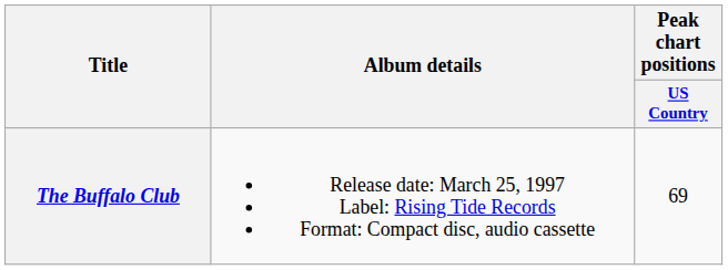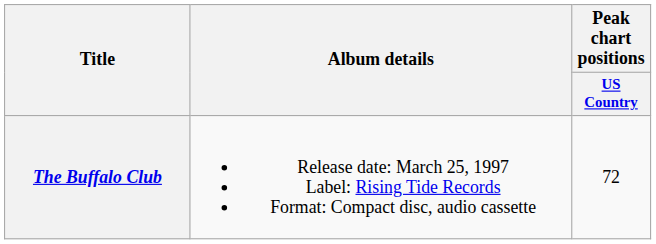 <table class="wikitable plainrowheaders" style="text-align:center;">
 <tr>
 <th rowspan="2" style="width:10em;">Title</th>
 <th rowspan="2" style="width:21em;">Album details</th>
 <th>Peak chart<br>positions</th>
 </tr>
 <tr style="font-size:smaller;">
 <th width="65"><a href='#'>US Country</a></th>
 </tr>
 <tr>
 <th scope="row"><em><a href='#'>The Buffalo Club</a></em></th>
 <td><br><ul><li>Release date: March 25, 1997</li><li>Label: <a href='#'>Rising Tide Records</a></li><li>Format: Compact disc, audio cassette</li></ul></td>
-<td>69</td>
+<td>72</td>
 </tr>
 </table>
